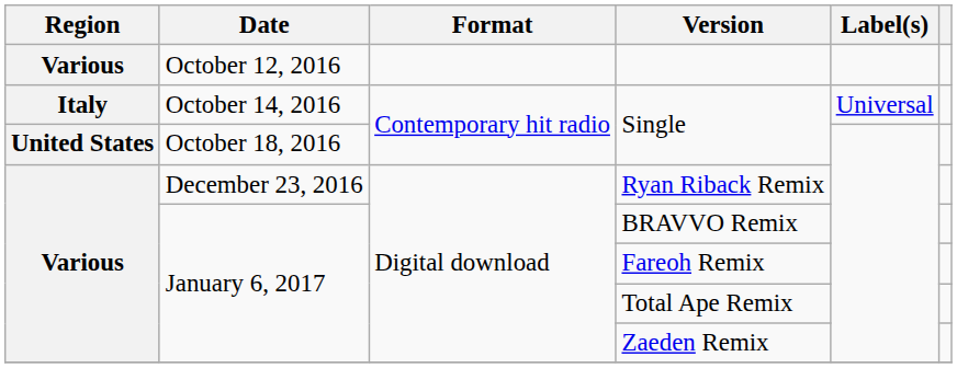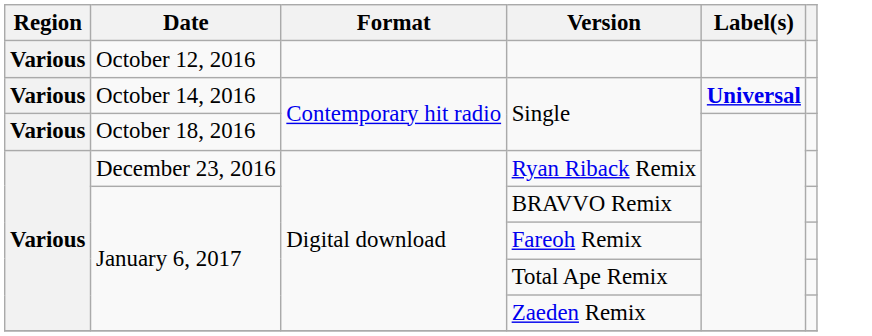 <table class="wikitable plainrowheaders">
 <tr>
 <th scope="col">Region</th>
 <th scope="col">Date</th>
 <th scope="col">Format</th>
 <th scope="col">Version</th>
 <th scope="col">Label(s)</th>
 <th scope="col"></th>
 </tr>
 <tr>
 <th scope="row">Various</th>
 <td>October 12, 2016</td>
 <td></td>
 <td></td>
 <td></td>
 <td></td>
 </tr>
 <tr>
-<th scope="row">Italy</th>
+<th scope="row">Various</th>
 <td>October 14, 2016</td>
 <td rowspan="2"><a href='#'>Contemporary hit radio</a></td>
 <td rowspan="2">Single</td>
-<td><a href='#'>Universal</a></td>
+<td><strong><a href='#'>Universal</a></strong></td>
 <td></td>
 </tr>
 <tr>
-<th scope="row">United States</th>
+<th scope="row">Various</th>
 <td>October 18, 2016</td>
 <td rowspan="6"></td>
 <td></td>
 </tr>
 <tr>
 <th scope="row" rowspan="5">Various</th>
 <td>December 23, 2016</td>
 <td rowspan="5">Digital download</td>
 <td><a href='#'>Ryan Riback</a> Remix</td>
 <td></td>
 </tr>
 <tr>
 <td rowspan="4">January 6, 2017</td>
 <td>BRAVVO Remix</td>
 <td></td>
 </tr>
 <tr>
 <td><a href='#'>Fareoh</a> Remix</td>
 <td></td>
 </tr>
 <tr>
 <td>Total Ape Remix</td>
 <td></td>
 </tr>
 <tr>
 <td><a href='#'>Zaeden</a> Remix</td>
 <td></td>
 </tr>
 <tr>
 </tr>
 </table>
